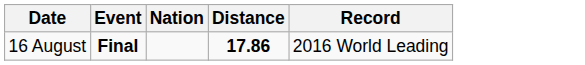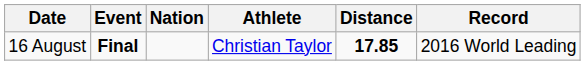 <table class="wikitable sortable" style="text-align:center" style=text-align:center>
 <tr>
 <th>Date</th>
 <th>Event</th>
 <th>Nation</th>
+<th>Athlete</th>
 <th>Distance</th>
 <th>Record</th>
 </tr>
 <tr>
 <td>16 August</td>
 <td><strong>Final</strong></td>
 <td align=left></td>
-<td><strong>17.86</strong></td>
+<td align=left><a href='#'>Christian Taylor</a></td>
+<td><strong>17.85</strong></td>
 <td>2016 World Leading</td>
 </tr>
 </table>
